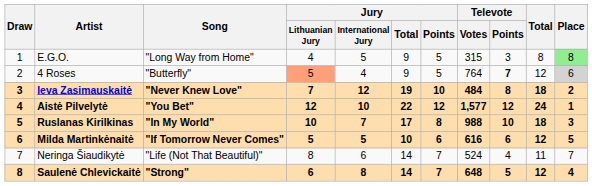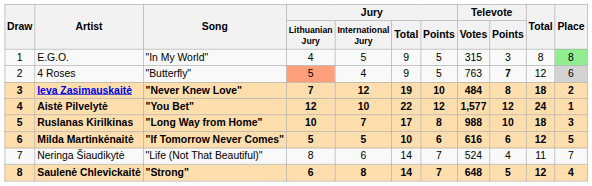 <table class="sortable wikitable" style="margin: 1em auto 1em auto; text-align:center;">
 <tr>
 <th rowspan="2">Draw</th>
 <th rowspan="2">Artist</th>
 <th rowspan="2">Song</th>
 <th colspan="4">Jury</th>
 <th colspan="2">Televote</th>
 <th rowspan="2">Total</th>
 <th rowspan="2">Place</th>
 </tr>
 <tr>
 <th><small>Lithuanian<br>Jury</small></th>
 <th><small>International<br>Jury</small></th>
 <th>Total</th>
 <th>Points</th>
 <th>Votes</th>
 <th>Points</th>
 </tr>
 <tr>
 <td>1</td>
 <td align="left">E.G.O.</td>
-<td align="left">"Long Way from Home"</td>
+<td align="left">"In My World"</td>
 <td>4</td>
 <td>5</td>
 <td>9</td>
 <td>5</td>
 <td>315</td>
 <td>3</td>
 <td>8</td>
 <td style="background: lightgreen;">8</td>
 </tr>
 <tr>
 <td>2</td>
 <td align="left">4 Roses</td>
 <td align="left">"Butterfly"</td>
 <td style="background: lightsalmon;">5</td>
 <td>4</td>
 <td>9</td>
 <td>5</td>
-<td>764</td>
+<td>763</td>
 <td><strong>7</strong></td>
 <td>12</td>
 <td style="background: lightgrey;">6</td>
 </tr>
 <tr style="font-weight:bold; background:navajowhite;">
 <td>3</td>
 <td align="left"><a href='#'>Ieva Zasimauskaitė</a></td>
 <td align="left">"Never Knew Love"</td>
 <td>7</td>
 <td>12</td>
 <td>19</td>
 <td>10</td>
 <td>484</td>
 <td>8</td>
 <td>18</td>
 <td>2</td>
 </tr>
 <tr style="font-weight:bold; background:navajowhite;">
 <td>4</td>
 <td align="left">Aistė Pilvelytė</td>
 <td align="left">"You Bet"</td>
 <td>12</td>
 <td>10</td>
 <td>22</td>
 <td>12</td>
 <td>1,577</td>
 <td>12</td>
 <td>24</td>
 <td>1</td>
 </tr>
 <tr style="font-weight:bold; background:navajowhite;">
 <td>5</td>
 <td align="left">Ruslanas Kirilkinas</td>
-<td align="left">"In My World"</td>
+<td align="left">"Long Way from Home"</td>
 <td>10</td>
 <td>7</td>
 <td>17</td>
 <td>8</td>
 <td>988</td>
 <td>10</td>
 <td>18</td>
 <td>3</td>
 </tr>
 <tr style="font-weight:bold; background:navajowhite;">
 <td>6</td>
 <td align="left">Milda Martinkėnaitė</td>
 <td align="left">"If Tomorrow Never Comes"</td>
 <td>5</td>
 <td>5</td>
 <td>10</td>
 <td>6</td>
 <td>616</td>
 <td>6</td>
 <td>12</td>
 <td>5</td>
 </tr>
 <tr>
 <td>7</td>
 <td align="left">Neringa Šiaudikytė</td>
 <td align="left">"Life (Not That Beautiful)"</td>
 <td>8</td>
 <td>6</td>
 <td>14</td>
 <td>7</td>
 <td>524</td>
 <td>4</td>
 <td>11</td>
 <td>7</td>
 </tr>
 <tr style="font-weight:bold; background:navajowhite;">
 <td>8</td>
 <td align="left">Saulenė Chlevickaitė</td>
 <td align="left">"Strong"</td>
 <td>6</td>
 <td>8</td>
 <td>14</td>
 <td>7</td>
 <td>648</td>
 <td>5</td>
 <td>12</td>
 <td>4</td>
 </tr>
 </table>
